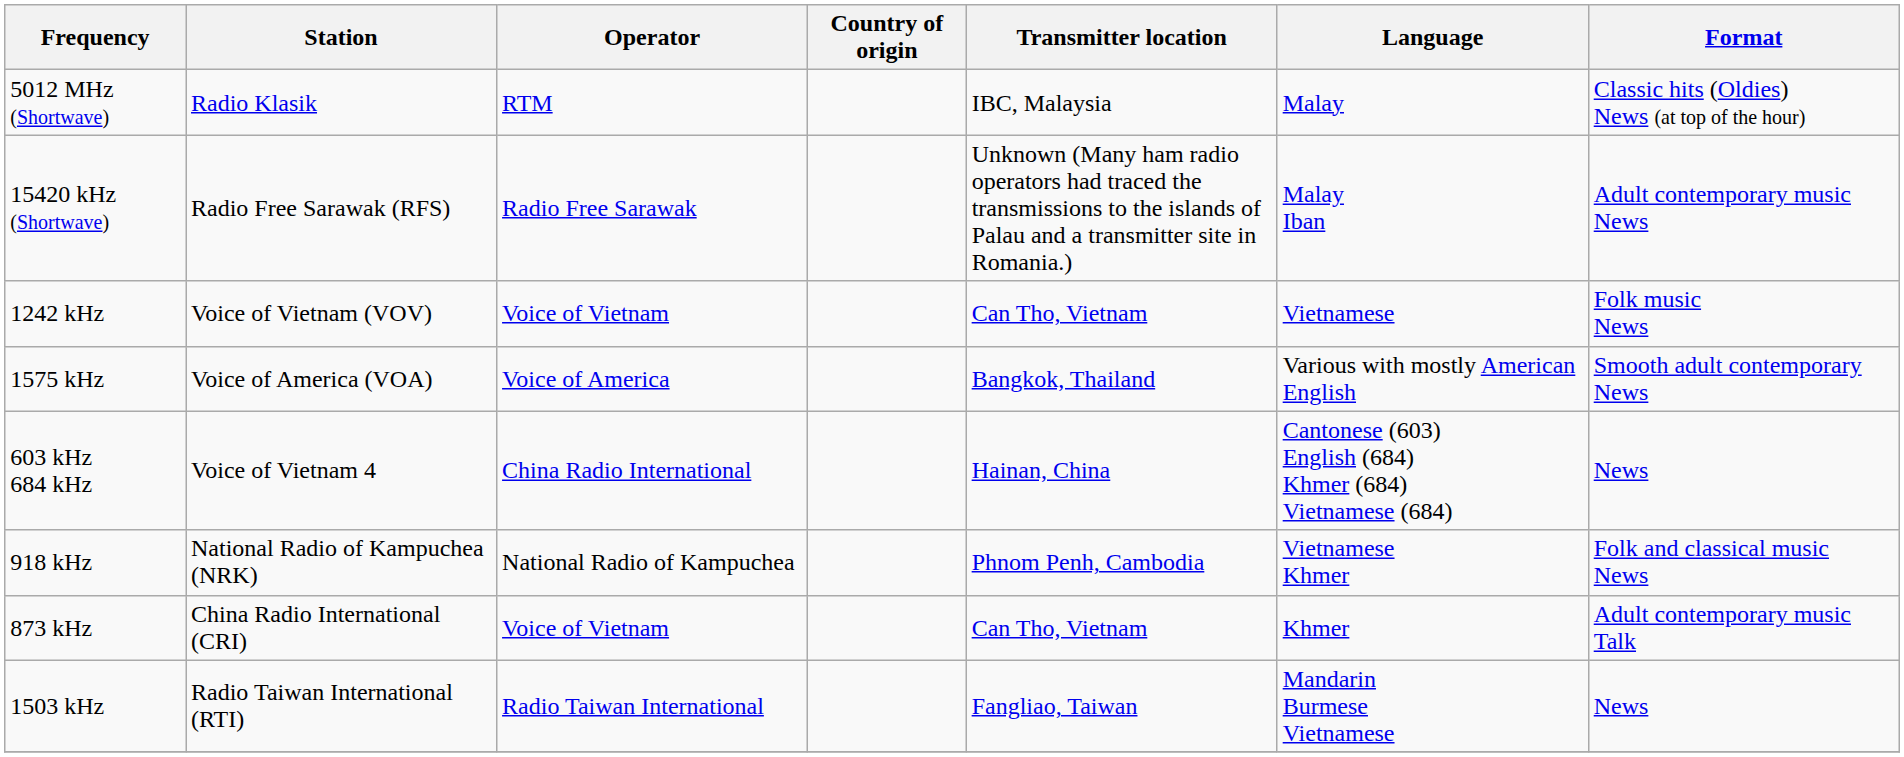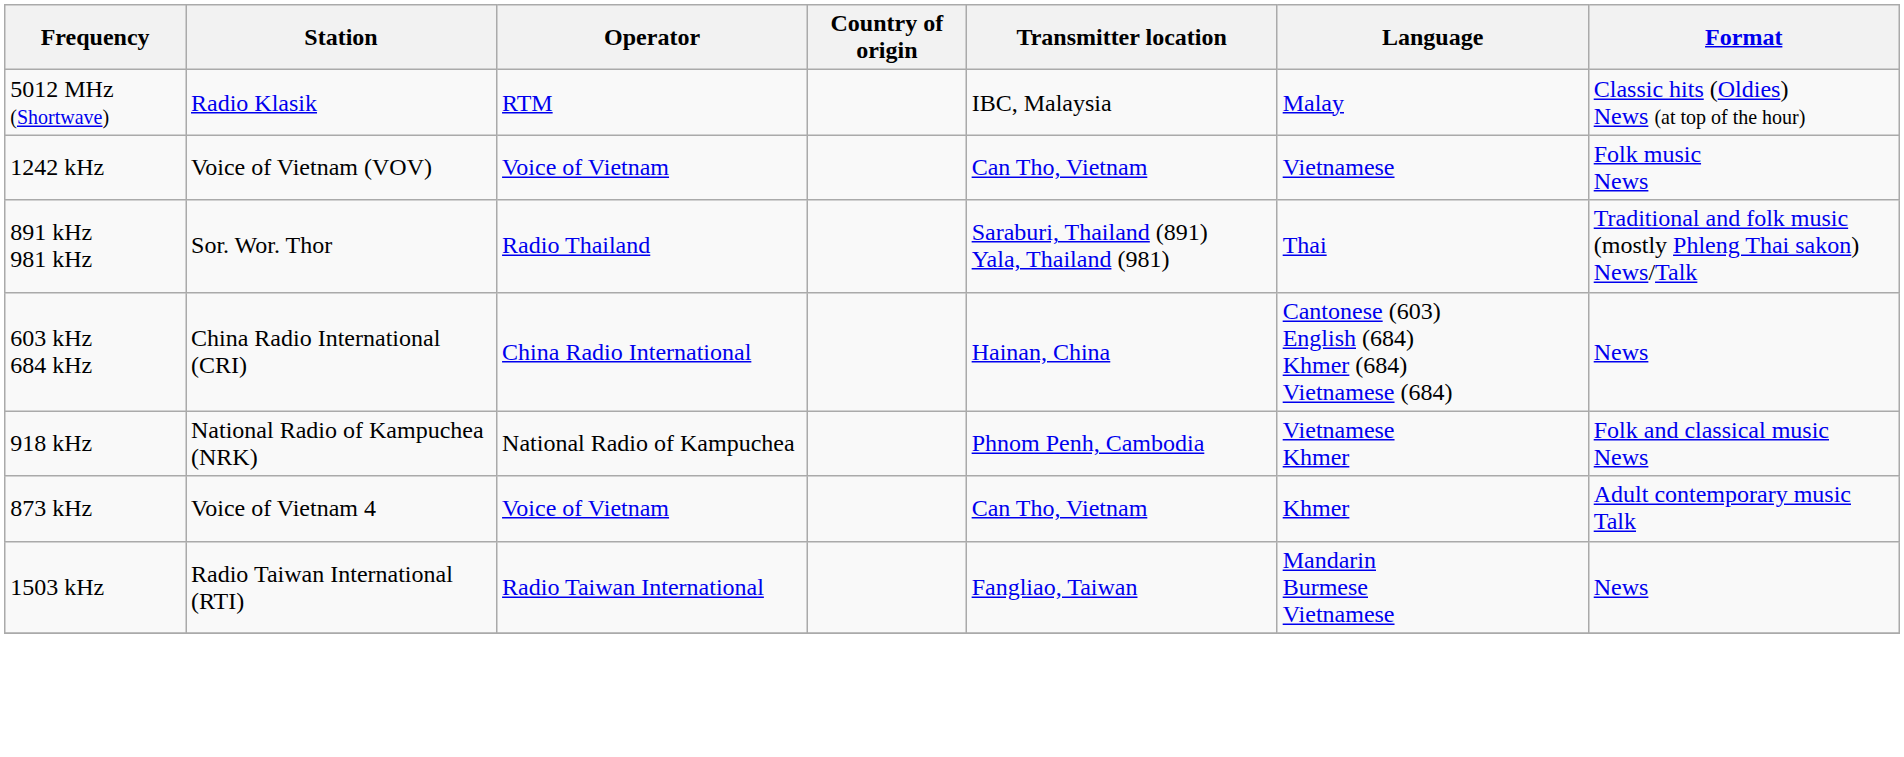 <table class="wikitable" width="100%">
 <tr>
 <th scope="col" width="5%">Frequency</th>
 <th scope="col" width="10%">Station</th>
 <th scope="col" width="10%">Operator</th>
 <th scope="col" width="5%">Country of origin</th>
 <th scope="col" width="10%">Transmitter location</th>
 <th scope="col" width="10%">Language</th>
 <th scope="col" width="10%"><a href='#'>Format</a></th>
 </tr>
 <tr>
 <td>5012 MHz <small>(<a href='#'>Shortwave</a>)</small></td>
 <td><a href='#'>Radio Klasik</a></td>
 <td><a href='#'>RTM</a></td>
 <td></td>
 <td>IBC, Malaysia</td>
 <td><a href='#'>Malay</a></td>
 <td><a href='#'>Classic hits</a> (<a href='#'>Oldies</a>) <br> <a href='#'>News</a> <small>(at top of the hour)</small></td>
 </tr>
 <tr>
-<td>15420 kHz <small>(<a href='#'>Shortwave</a>)</small></td>
-<td>Radio Free Sarawak (RFS)</td>
-<td><a href='#'>Radio Free Sarawak</a></td>
-<td></td>
-<td>Unknown (Many ham radio operators had traced the transmissions to the islands of Palau and a transmitter site in Romania.)</td>
-<td><a href='#'>Malay</a> <br> <a href='#'>Iban</a></td>
-<td><a href='#'>Adult contemporary music</a> <br> <a href='#'>News</a></td>
-</tr>
-<tr>
 <td>1242 kHz</td>
 <td>Voice of Vietnam (VOV)</td>
 <td><a href='#'>Voice of Vietnam</a></td>
 <td></td>
 <td><a href='#'>Can Tho, Vietnam</a></td>
 <td><a href='#'>Vietnamese</a></td>
 <td><a href='#'>Folk music</a> <br> <a href='#'>News</a></td>
 </tr>
 <tr>
-<td>1575 kHz</td>
-<td>Voice of America (VOA)</td>
-<td><a href='#'>Voice of America</a></td>
+<td>891 kHz <br> 981 kHz</td>
+<td>Sor. Wor. Thor</td>
+<td><a href='#'>Radio Thailand</a></td>
 <td></td>
-<td><a href='#'>Bangkok, Thailand</a></td>
-<td>Various with mostly <a href='#'>American English</a></td>
-<td><a href='#'>Smooth adult contemporary</a> <br> <a href='#'>News</a></td>
+<td><a href='#'>Saraburi, Thailand</a> (891) <br> <a href='#'>Yala, Thailand</a> (981)</td>
+<td><a href='#'>Thai</a></td>
+<td><a href='#'>Traditional and folk music</a> (mostly <a href='#'>Phleng Thai sakon</a>) <br> <a href='#'>News</a>/<a href='#'>Talk</a></td>
 </tr>
 <tr>
 <td>603 kHz <br> 684 kHz</td>
-<td>Voice of Vietnam 4</td>
+<td>China Radio International (CRI)</td>
 <td><a href='#'>China Radio International</a></td>
 <td></td>
 <td><a href='#'>Hainan, China</a></td>
 <td><a href='#'>Cantonese</a> (603) <br> <a href='#'>English</a> (684) <br> <a href='#'>Khmer</a> (684) <br> <a href='#'>Vietnamese</a> (684)</td>
 <td><a href='#'>News</a></td>
 </tr>
 <tr>
 <td>918 kHz</td>
 <td>National Radio of Kampuchea (NRK)</td>
 <td>National Radio of Kampuchea</td>
 <td></td>
 <td><a href='#'>Phnom Penh, Cambodia</a></td>
 <td><a href='#'>Vietnamese</a> <br> <a href='#'>Khmer</a></td>
 <td><a href='#'>Folk and classical music</a> <br> <a href='#'>News</a></td>
 </tr>
 <tr>
 <td>873 kHz</td>
-<td>China Radio International (CRI)</td>
+<td>Voice of Vietnam 4</td>
 <td><a href='#'>Voice of Vietnam</a></td>
 <td></td>
 <td><a href='#'>Can Tho, Vietnam</a></td>
 <td><a href='#'>Khmer</a></td>
 <td><a href='#'>Adult contemporary music</a> <br> <a href='#'>Talk</a></td>
 </tr>
 <tr>
 <td>1503 kHz</td>
 <td>Radio Taiwan International (RTI)</td>
 <td><a href='#'>Radio Taiwan International</a></td>
 <td></td>
 <td><a href='#'>Fangliao, Taiwan</a></td>
 <td><a href='#'>Mandarin</a> <br> <a href='#'>Burmese</a> <br> <a href='#'>Vietnamese</a></td>
 <td><a href='#'>News</a></td>
 </tr>
 <tr>
 </tr>
 </table>
